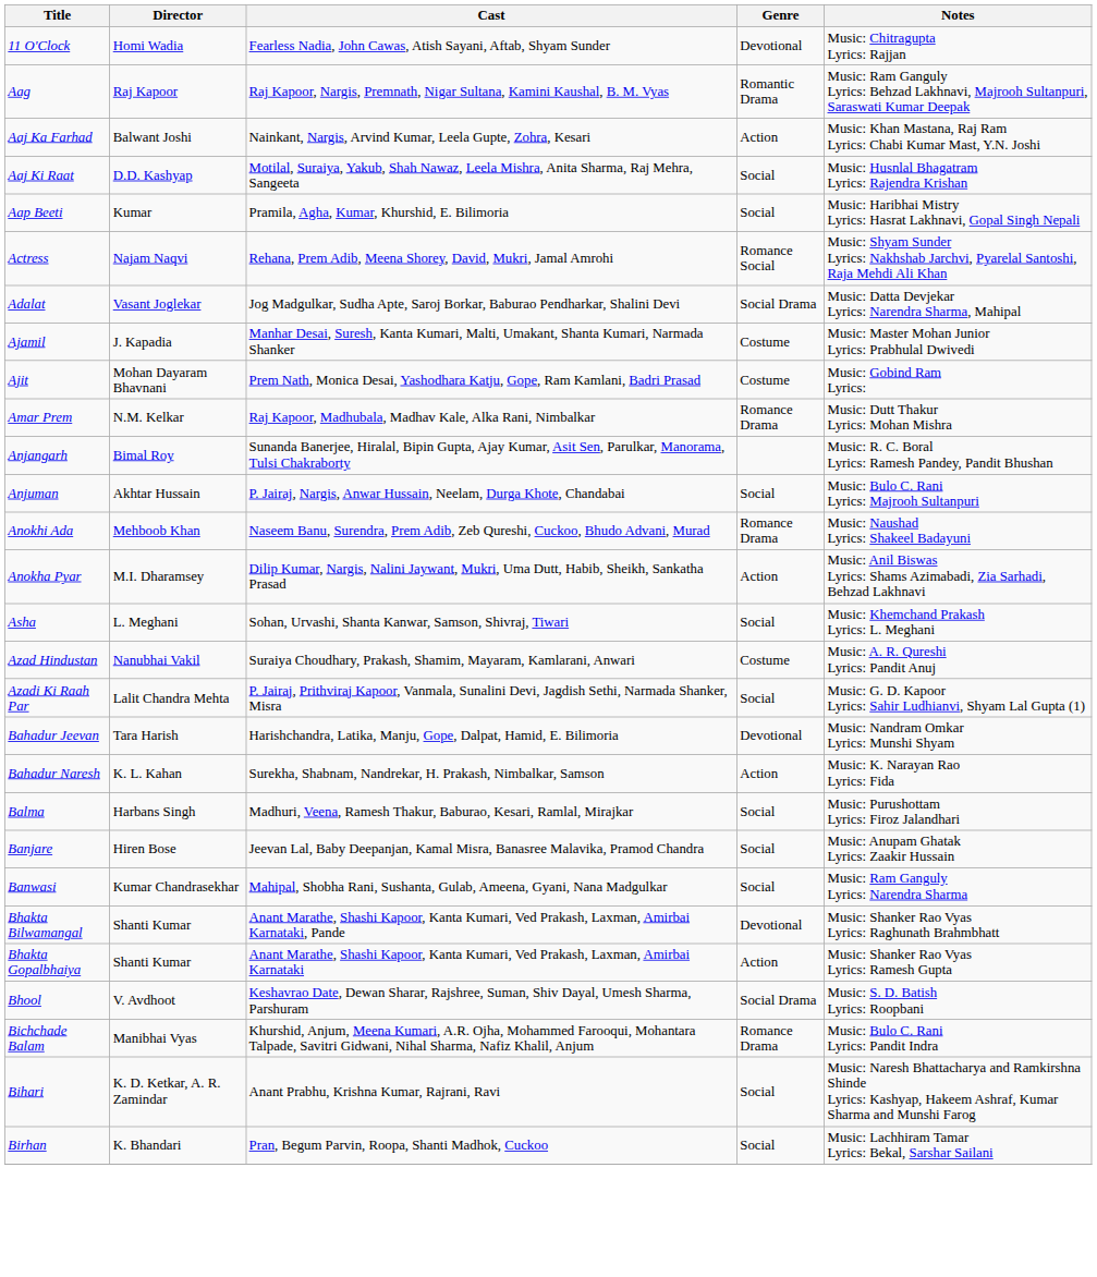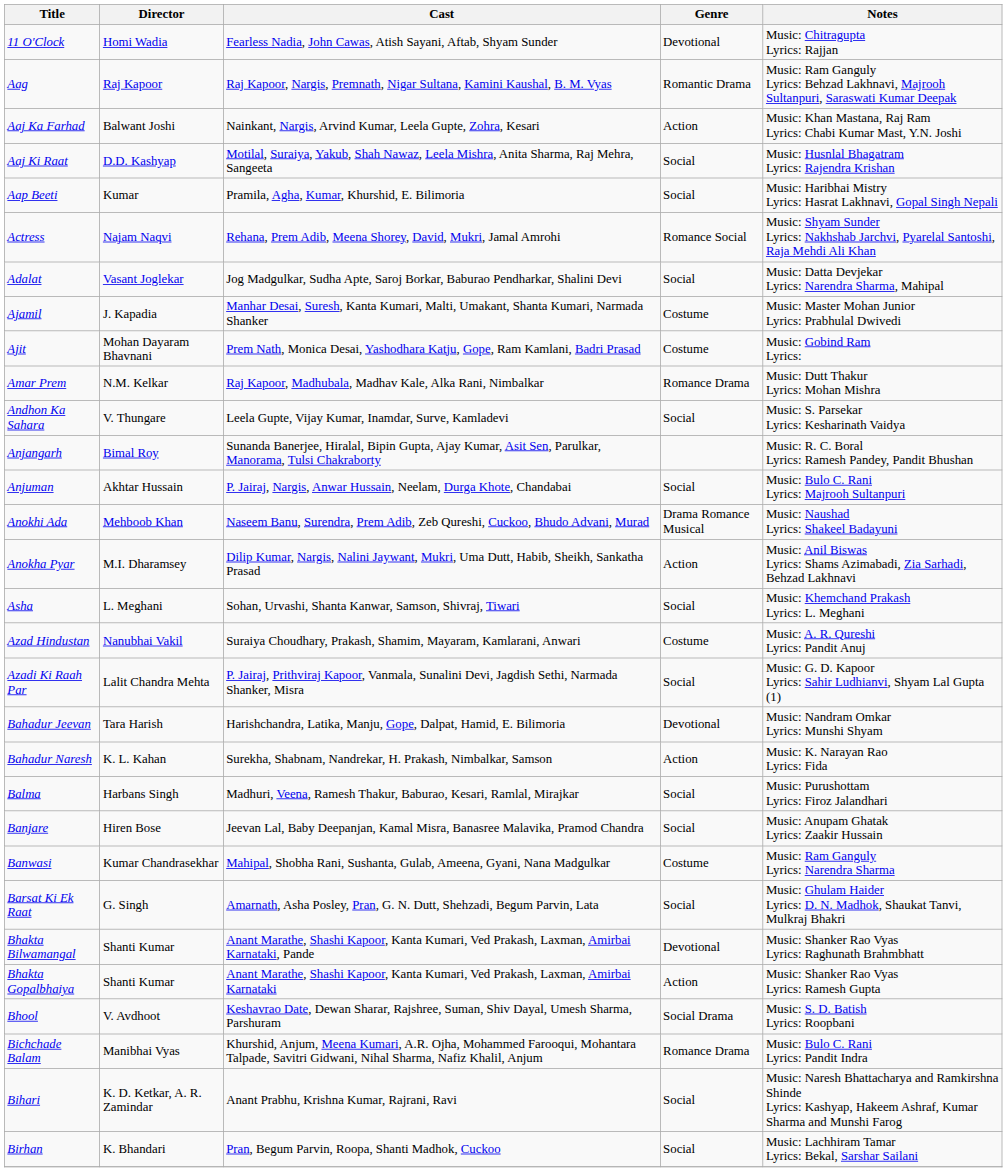 <table class="wikitable">
 <tr>
 <th>Title</th>
 <th>Director</th>
 <th>Cast</th>
 <th>Genre</th>
 <th>Notes</th>
 </tr>
 <tr>
 <td><em><a href='#'>11 O'Clock</a></em></td>
 <td><a href='#'>Homi Wadia</a></td>
 <td><a href='#'>Fearless Nadia</a>, <a href='#'>John Cawas</a>, Atish Sayani, Aftab, Shyam Sunder</td>
 <td>Devotional</td>
 <td>Music: <a href='#'>Chitragupta</a><br>Lyrics: Rajjan</td>
 </tr>
 <tr>
 <td><em><a href='#'>Aag</a></em></td>
 <td><a href='#'>Raj Kapoor</a></td>
 <td><a href='#'>Raj Kapoor</a>, <a href='#'>Nargis</a>, <a href='#'>Premnath</a>, <a href='#'>Nigar Sultana</a>, <a href='#'>Kamini Kaushal</a>, <a href='#'>B. M. Vyas</a></td>
 <td>Romantic Drama</td>
 <td>Music: Ram Ganguly<br>Lyrics: Behzad Lakhnavi, <a href='#'>Majrooh Sultanpuri</a>, <a href='#'>Saraswati Kumar Deepak</a></td>
 </tr>
 <tr>
 <td><em><a href='#'>Aaj Ka Farhad</a></em></td>
 <td>Balwant Joshi</td>
 <td>Nainkant, <a href='#'>Nargis</a>, Arvind Kumar, Leela Gupte, <a href='#'>Zohra</a>, Kesari</td>
 <td>Action</td>
 <td>Music: Khan Mastana, Raj Ram<br>Lyrics: Chabi Kumar Mast, Y.N. Joshi</td>
 </tr>
 <tr>
 <td><em><a href='#'>Aaj Ki Raat</a></em></td>
 <td><a href='#'>D.D. Kashyap</a></td>
 <td><a href='#'>Motilal</a>, <a href='#'>Suraiya</a>, <a href='#'>Yakub</a>, <a href='#'>Shah Nawaz</a>, <a href='#'>Leela Mishra</a>, Anita Sharma, Raj Mehra, Sangeeta</td>
 <td>Social</td>
 <td>Music: <a href='#'>Husnlal Bhagatram</a><br>Lyrics: <a href='#'>Rajendra Krishan</a></td>
 </tr>
 <tr>
 <td><em><a href='#'>Aap Beeti</a></em></td>
 <td>Kumar</td>
 <td>Pramila, <a href='#'>Agha</a>, <a href='#'>Kumar</a>, Khurshid, E. Bilimoria</td>
 <td>Social</td>
 <td>Music: Haribhai Mistry<br>Lyrics: Hasrat Lakhnavi, <a href='#'>Gopal Singh Nepali</a></td>
 </tr>
 <tr>
 <td><em><a href='#'>Actress</a></em></td>
 <td><a href='#'>Najam Naqvi</a></td>
 <td><a href='#'>Rehana</a>, <a href='#'>Prem Adib</a>, <a href='#'>Meena Shorey</a>, <a href='#'>David</a>, <a href='#'>Mukri</a>, Jamal Amrohi</td>
 <td>Romance Social</td>
 <td>Music: <a href='#'>Shyam Sunder</a><br>Lyrics: <a href='#'>Nakhshab Jarchvi</a>, <a href='#'>Pyarelal Santoshi</a>, <a href='#'>Raja Mehdi Ali Khan</a></td>
 </tr>
 <tr>
 <td><em><a href='#'>Adalat</a></em></td>
 <td><a href='#'>Vasant Joglekar</a></td>
 <td>Jog Madgulkar, Sudha Apte, Saroj Borkar, Baburao Pendharkar, Shalini Devi</td>
-<td>Social Drama</td>
+<td>Social</td>
 <td>Music: Datta Devjekar<br>Lyrics: <a href='#'>Narendra Sharma</a>, Mahipal</td>
 </tr>
 <tr>
 <td><em><a href='#'>Ajamil</a></em></td>
 <td>J. Kapadia</td>
 <td><a href='#'>Manhar Desai</a>, <a href='#'>Suresh</a>, Kanta Kumari, Malti, Umakant, Shanta Kumari, Narmada Shanker</td>
 <td>Costume</td>
 <td>Music: Master Mohan Junior<br>Lyrics: Prabhulal Dwivedi</td>
 </tr>
 <tr>
 <td><em><a href='#'>Ajit</a></em></td>
 <td>Mohan Dayaram Bhavnani</td>
 <td><a href='#'>Prem Nath</a>,  Monica Desai, <a href='#'>Yashodhara Katju</a>, <a href='#'>Gope</a>, Ram Kamlani, <a href='#'>Badri Prasad</a></td>
 <td>Costume</td>
 <td>Music: <a href='#'>Gobind Ram</a><br>Lyrics:</td>
 </tr>
 <tr>
 <td><em><a href='#'>Amar Prem</a></em></td>
 <td>N.M. Kelkar</td>
 <td><a href='#'>Raj Kapoor</a>, <a href='#'>Madhubala</a>, Madhav Kale,  Alka Rani, Nimbalkar</td>
 <td>Romance Drama</td>
 <td>Music: Dutt Thakur<br>Lyrics: Mohan Mishra</td>
 </tr>
 <tr>
+<td><em><a href='#'>Andhon Ka Sahara</a></em></td>
+<td>V. Thungare</td>
+<td>Leela Gupte, Vijay Kumar, Inamdar, Surve, Kamladevi</td>
+<td>Social</td>
+<td>Music: S. Parsekar<br>Lyrics: Kesharinath Vaidya</td>
+</tr>
+<tr>
 <td><em><a href='#'>Anjangarh</a></em></td>
 <td><a href='#'>Bimal Roy</a></td>
 <td>Sunanda Banerjee, Hiralal, Bipin Gupta, Ajay Kumar,  <a href='#'>Asit Sen</a>, Parulkar, <a href='#'>Manorama</a>, <a href='#'>Tulsi Chakraborty</a></td>
 <td></td>
 <td>Music: R. C. Boral<br>Lyrics: Ramesh Pandey, Pandit Bhushan</td>
 </tr>
 <tr>
 <td><em><a href='#'>Anjuman</a></em></td>
 <td>Akhtar Hussain</td>
 <td><a href='#'>P. Jairaj</a>, <a href='#'>Nargis</a>, <a href='#'>Anwar Hussain</a>, Neelam, <a href='#'>Durga Khote</a>, Chandabai</td>
 <td>Social</td>
 <td>Music: <a href='#'>Bulo C. Rani</a><br>Lyrics: <a href='#'>Majrooh Sultanpuri</a></td>
 </tr>
 <tr>
 <td><em><a href='#'>Anokhi Ada</a></em></td>
 <td><a href='#'>Mehboob Khan</a></td>
 <td><a href='#'>Naseem Banu</a>, <a href='#'>Surendra</a>, <a href='#'>Prem Adib</a>, Zeb Qureshi, <a href='#'>Cuckoo</a>, <a href='#'>Bhudo Advani</a>, <a href='#'>Murad</a></td>
-<td>Romance Drama</td>
+<td>Drama Romance Musical</td>
 <td>Music: <a href='#'>Naushad</a><br>Lyrics: <a href='#'>Shakeel Badayuni</a></td>
 </tr>
 <tr>
 <td><em><a href='#'>Anokha Pyar</a></em></td>
 <td>M.I. Dharamsey</td>
 <td><a href='#'>Dilip Kumar</a>, <a href='#'>Nargis</a>, <a href='#'>Nalini Jaywant</a>, <a href='#'>Mukri</a>, Uma Dutt, Habib, Sheikh, Sankatha Prasad</td>
 <td>Action</td>
 <td>Music: <a href='#'>Anil Biswas</a><br>Lyrics: Shams Azimabadi, <a href='#'>Zia Sarhadi</a>, Behzad Lakhnavi</td>
 </tr>
 <tr>
 <td><em><a href='#'>Asha</a></em></td>
 <td>L. Meghani</td>
 <td>Sohan, Urvashi, Shanta Kanwar, Samson, Shivraj, <a href='#'>Tiwari</a></td>
 <td>Social</td>
 <td>Music: <a href='#'>Khemchand Prakash</a><br>Lyrics: L. Meghani</td>
 </tr>
 <tr>
 <td><em><a href='#'>Azad Hindustan</a></em></td>
 <td><a href='#'>Nanubhai Vakil</a></td>
 <td>Suraiya Choudhary, Prakash, Shamim, Mayaram, Kamlarani, Anwari</td>
 <td>Costume</td>
 <td>Music: <a href='#'>A. R. Qureshi</a><br>Lyrics: Pandit Anuj</td>
 </tr>
 <tr>
 <td><em><a href='#'>Azadi Ki Raah Par</a></em></td>
 <td>Lalit Chandra Mehta</td>
 <td><a href='#'>P. Jairaj</a>, <a href='#'>Prithviraj Kapoor</a>, Vanmala, Sunalini Devi, Jagdish Sethi, Narmada Shanker, Misra</td>
 <td>Social</td>
 <td>Music: G. D. Kapoor<br>Lyrics: <a href='#'>Sahir Ludhianvi</a>, Shyam Lal Gupta (1)</td>
 </tr>
 <tr>
 <td><em><a href='#'>Bahadur Jeevan</a></em></td>
 <td>Tara Harish</td>
 <td>Harishchandra, Latika, Manju, <a href='#'>Gope</a>, Dalpat, Hamid, E. Bilimoria</td>
 <td>Devotional</td>
 <td>Music: Nandram Omkar<br>Lyrics: Munshi Shyam</td>
 </tr>
 <tr>
 <td><em><a href='#'>Bahadur Naresh</a></em></td>
 <td>K. L. Kahan</td>
 <td>Surekha, Shabnam, Nandrekar, H. Prakash, Nimbalkar, Samson</td>
 <td>Action</td>
 <td>Music: K. Narayan Rao<br>Lyrics: Fida</td>
 </tr>
 <tr>
 <td><em><a href='#'>Balma</a></em></td>
 <td>Harbans Singh</td>
 <td>Madhuri, <a href='#'>Veena</a>, Ramesh Thakur, Baburao, Kesari, Ramlal, Mirajkar</td>
 <td>Social</td>
 <td>Music: Purushottam<br>Lyrics: Firoz Jalandhari</td>
 </tr>
 <tr>
 <td><em><a href='#'>Banjare</a></em></td>
 <td>Hiren Bose</td>
 <td>Jeevan Lal, Baby Deepanjan, Kamal Misra, Banasree Malavika, Pramod Chandra</td>
 <td>Social</td>
 <td>Music: Anupam Ghatak<br>Lyrics: Zaakir Hussain</td>
 </tr>
 <tr>
 <td><em><a href='#'>Banwasi</a></em></td>
 <td>Kumar Chandrasekhar</td>
 <td><a href='#'>Mahipal</a>, Shobha Rani, Sushanta, Gulab, Ameena, Gyani, Nana Madgulkar</td>
+<td>Costume</td>
+<td>Music: <a href='#'>Ram Ganguly</a><br>Lyrics: <a href='#'>Narendra Sharma</a></td>
+</tr>
+<tr>
+<td><em><a href='#'>Barsat Ki Ek Raat</a></em></td>
+<td>G. Singh</td>
+<td><a href='#'>Amarnath</a>, Asha Posley, <a href='#'>Pran</a>, G. N. Dutt, Shehzadi, Begum Parvin, Lata</td>
 <td>Social</td>
-<td>Music: <a href='#'>Ram Ganguly</a><br>Lyrics: <a href='#'>Narendra Sharma</a></td>
+<td>Music: <a href='#'>Ghulam Haider</a><br>Lyrics: <a href='#'>D. N. Madhok</a>, Shaukat Tanvi, Mulkraj Bhakri</td>
 </tr>
 <tr>
 <td><em><a href='#'>Bhakta Bilwamangal</a></em></td>
 <td>Shanti Kumar</td>
 <td><a href='#'>Anant Marathe</a>, <a href='#'>Shashi Kapoor</a>, Kanta Kumari, Ved Prakash, Laxman, <a href='#'>Amirbai Karnataki</a>, Pande</td>
 <td>Devotional</td>
 <td>Music: Shanker Rao Vyas<br>Lyrics: Raghunath Brahmbhatt</td>
 </tr>
 <tr>
 <td><em><a href='#'>Bhakta Gopalbhaiya</a></em></td>
 <td>Shanti Kumar</td>
 <td><a href='#'>Anant Marathe</a>, <a href='#'>Shashi Kapoor</a>, Kanta Kumari, Ved Prakash, Laxman, <a href='#'>Amirbai Karnataki</a></td>
 <td>Action</td>
 <td>Music: Shanker Rao Vyas<br>Lyrics: Ramesh Gupta</td>
 </tr>
 <tr>
 <td><em><a href='#'>Bhool</a></em></td>
 <td>V. Avdhoot</td>
 <td><a href='#'>Keshavrao Date</a>, Dewan Sharar, Rajshree, Suman, Shiv Dayal, Umesh Sharma, Parshuram</td>
 <td>Social Drama</td>
 <td>Music: <a href='#'>S. D. Batish</a><br>Lyrics: Roopbani</td>
 </tr>
 <tr>
 <td><em><a href='#'>Bichchade Balam</a></em></td>
 <td>Manibhai Vyas</td>
 <td>Khurshid, Anjum, <a href='#'>Meena Kumari</a>, A.R. Ojha, Mohammed Farooqui, Mohantara Talpade, Savitri Gidwani, Nihal Sharma, Nafiz Khalil, Anjum</td>
 <td>Romance Drama</td>
 <td>Music: <a href='#'>Bulo C. Rani</a><br>Lyrics: Pandit Indra</td>
 </tr>
 <tr>
 <td><em><a href='#'>Bihari</a></em></td>
 <td>K. D. Ketkar, A. R. Zamindar</td>
 <td>Anant Prabhu, Krishna Kumar, Rajrani, Ravi</td>
 <td>Social</td>
 <td>Music: Naresh Bhattacharya and Ramkirshna Shinde<br>Lyrics: Kashyap, Hakeem Ashraf, Kumar Sharma and Munshi Farog</td>
 </tr>
 <tr>
 <td><em><a href='#'>Birhan</a></em></td>
 <td>K. Bhandari</td>
 <td><a href='#'>Pran</a>, Begum Parvin, Roopa, Shanti Madhok, <a href='#'>Cuckoo</a></td>
 <td>Social</td>
 <td>Music: Lachhiram Tamar<br>Lyrics: Bekal, <a href='#'>Sarshar Sailani</a></td>
 </tr>
 <tr>
 </tr>
 </table>
